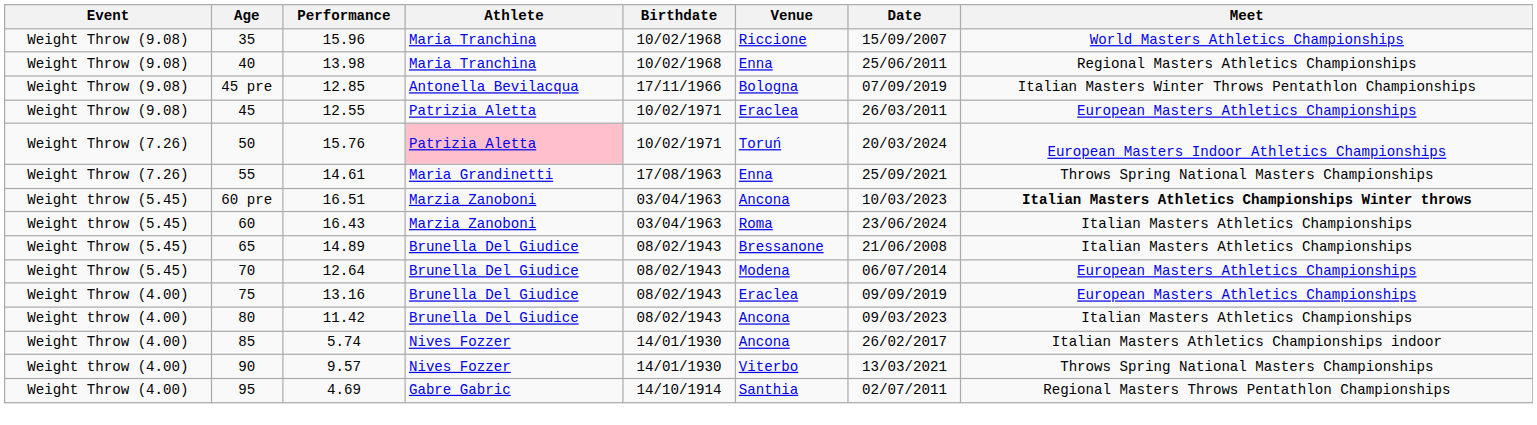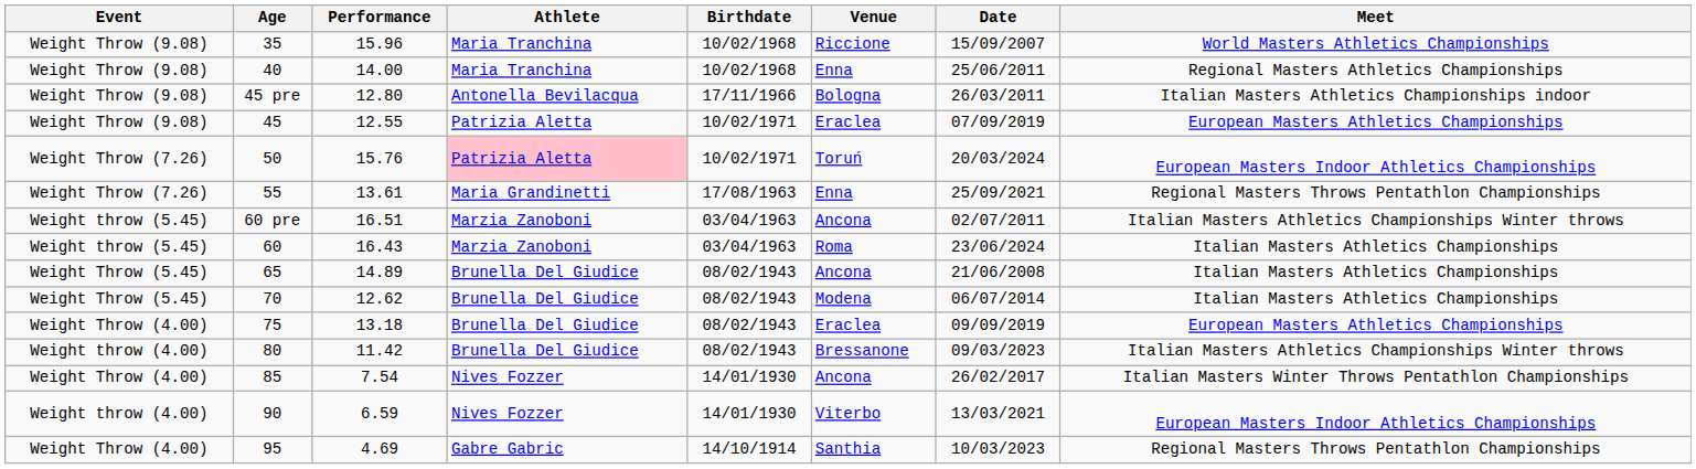 <table class="wikitable" width=100% style="font-size:90%; text-align:center">
 <tr>
 <th>Event</th>
 <th>Age</th>
 <th>Performance</th>
 <th>Athlete</th>
 <th>Birthdate</th>
 <th>Venue</th>
 <th>Date</th>
 <th>Meet</th>
 </tr>
 <tr>
 <td>Weight Throw (9.08)</td>
 <td>35</td>
 <td>15.96</td>
 <td align=left><a href='#'>Maria Tranchina</a></td>
 <td>10/02/1968</td>
 <td align=left><a href='#'>Riccione</a></td>
 <td>15/09/2007</td>
 <td><a href='#'>World Masters Athletics Championships</a></td>
 </tr>
 <tr>
 <td>Weight Throw (9.08)</td>
 <td>40</td>
-<td>13.98</td>
+<td>14.00</td>
 <td align=left><a href='#'>Maria Tranchina</a></td>
 <td>10/02/1968</td>
 <td align=left><a href='#'>Enna</a></td>
 <td>25/06/2011</td>
 <td>Regional Masters Athletics Championships</td>
 </tr>
 <tr>
 <td>Weight Throw (9.08)</td>
 <td>45 pre</td>
-<td>12.85</td>
+<td>12.80</td>
 <td align=left><a href='#'>Antonella Bevilacqua</a></td>
 <td>17/11/1966</td>
 <td align=left><a href='#'>Bologna</a></td>
-<td>07/09/2019</td>
-<td>Italian Masters Winter Throws Pentathlon Championships</td>
+<td>26/03/2011</td>
+<td>Italian Masters Athletics Championships indoor</td>
 </tr>
 <tr>
 <td>Weight Throw (9.08)</td>
 <td>45</td>
 <td>12.55</td>
 <td align=left><a href='#'>Patrizia Aletta</a></td>
 <td>10/02/1971</td>
 <td align=left><a href='#'>Eraclea</a></td>
-<td>26/03/2011</td>
+<td>07/09/2019</td>
 <td><a href='#'>European Masters Athletics Championships</a></td>
 </tr>
 <tr>
 <td>Weight Throw (7.26)</td>
 <td>50</td>
 <td>15.76</td>
 <td align=left style="background: pink;"><a href='#'>Patrizia Aletta</a></td>
 <td>10/02/1971</td>
 <td align=left><a href='#'>Toruń</a></td>
 <td>20/03/2024</td>
 <td><br><a href='#'>European Masters Indoor Athletics Championships</a></td>
 </tr>
 <tr>
 <td>Weight Throw (7.26)</td>
 <td>55</td>
-<td>14.61</td>
+<td>13.61</td>
 <td align=left><a href='#'>Maria Grandinetti</a></td>
 <td>17/08/1963</td>
 <td align=left><a href='#'>Enna</a></td>
 <td>25/09/2021</td>
-<td>Throws Spring National Masters Championships</td>
+<td>Regional Masters Throws Pentathlon Championships</td>
 </tr>
 <tr>
 <td>Weight throw (5.45)</td>
 <td>60 pre</td>
 <td>16.51</td>
 <td align=left><a href='#'>Marzia Zanoboni</a></td>
 <td>03/04/1963</td>
 <td align=left><a href='#'>Ancona</a></td>
-<td>10/03/2023</td>
-<td><strong>Italian Masters Athletics Championships Winter throws</strong></td>
+<td>02/07/2011</td>
+<td>Italian Masters Athletics Championships Winter throws</td>
 </tr>
 <tr>
 <td>Weight throw (5.45)</td>
 <td>60</td>
 <td>16.43</td>
 <td align=left><a href='#'>Marzia Zanoboni</a></td>
 <td>03/04/1963</td>
 <td align=left><a href='#'>Roma</a></td>
 <td>23/06/2024</td>
 <td>Italian Masters Athletics Championships</td>
 </tr>
 <tr>
 <td>Weight Throw (5.45)</td>
 <td>65</td>
 <td>14.89</td>
 <td align=left><a href='#'>Brunella Del Giudice</a></td>
 <td>08/02/1943</td>
-<td align=left><a href='#'>Bressanone</a></td>
+<td align=left><a href='#'>Ancona</a></td>
 <td>21/06/2008</td>
 <td>Italian Masters Athletics Championships</td>
 </tr>
 <tr>
 <td>Weight Throw (5.45)</td>
 <td>70</td>
-<td>12.64</td>
+<td>12.62</td>
 <td align=left><a href='#'>Brunella Del Giudice</a></td>
 <td>08/02/1943</td>
 <td align=left><a href='#'>Modena</a></td>
 <td>06/07/2014</td>
-<td><a href='#'>European Masters Athletics Championships</a></td>
+<td>Italian Masters Athletics Championships</td>
 </tr>
 <tr>
 <td>Weight Throw (4.00)</td>
 <td>75</td>
-<td>13.16</td>
+<td>13.18</td>
 <td align=left><a href='#'>Brunella Del Giudice</a></td>
 <td>08/02/1943</td>
 <td align=left><a href='#'>Eraclea</a></td>
 <td>09/09/2019</td>
 <td><a href='#'>European Masters Athletics Championships</a></td>
 </tr>
 <tr>
 <td>Weight throw (4.00)</td>
 <td>80</td>
 <td>11.42</td>
 <td align=left><a href='#'>Brunella Del Giudice</a></td>
 <td>08/02/1943</td>
-<td align=left><a href='#'>Ancona</a></td>
+<td align=left><a href='#'>Bressanone</a></td>
 <td>09/03/2023</td>
-<td>Italian Masters Athletics Championships</td>
+<td>Italian Masters Athletics Championships Winter throws</td>
 </tr>
 <tr>
 <td>Weight Throw (4.00)</td>
 <td>85</td>
-<td>5.74</td>
+<td>7.54</td>
 <td align=left><a href='#'>Nives Fozzer</a></td>
 <td>14/01/1930</td>
 <td align=left><a href='#'>Ancona</a></td>
 <td>26/02/2017</td>
-<td>Italian Masters Athletics Championships indoor</td>
+<td>Italian Masters Winter Throws Pentathlon Championships</td>
 </tr>
 <tr>
 <td>Weight throw (4.00)</td>
 <td>90</td>
-<td>9.57</td>
+<td>6.59</td>
 <td align=left><a href='#'>Nives Fozzer</a></td>
 <td>14/01/1930</td>
 <td align=left><a href='#'>Viterbo</a></td>
 <td>13/03/2021</td>
-<td>Throws Spring National Masters Championships</td>
+<td><br><a href='#'>European Masters Indoor Athletics Championships</a></td>
 </tr>
 <tr>
 <td>Weight Throw (4.00)</td>
 <td>95</td>
 <td>4.69</td>
 <td align=left><a href='#'>Gabre Gabric</a></td>
 <td>14/10/1914</td>
 <td align=left><a href='#'>Santhia</a></td>
-<td>02/07/2011</td>
+<td>10/03/2023</td>
 <td>Regional Masters Throws Pentathlon Championships</td>
 </tr>
 </table>
